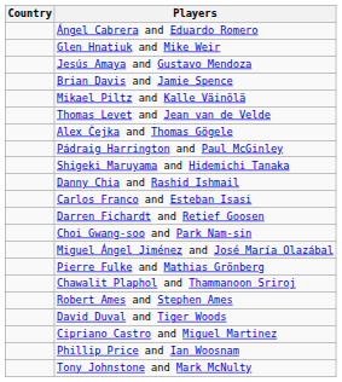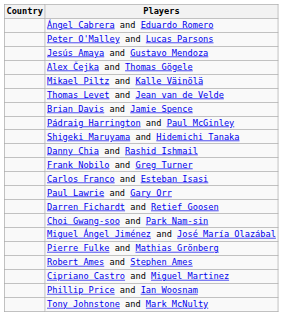 <table class="wikitable" style="font-size:95%;">
 <tr>
 <th>Country</th>
 <th>Players</th>
 </tr>
 <tr>
 <td></td>
 <td><a href='#'>Ángel Cabrera</a> and <a href='#'>Eduardo Romero</a></td>
 </tr>
 <tr>
 <td></td>
-<td><a href='#'>Glen Hnatiuk</a> and <a href='#'>Mike Weir</a></td>
+<td><a href='#'>Peter O'Malley</a> and <a href='#'>Lucas Parsons</a></td>
 </tr>
 <tr>
 <td></td>
 <td><a href='#'>Jesús Amaya</a> and <a href='#'>Gustavo Mendoza</a></td>
 </tr>
 <tr>
 <td></td>
-<td><a href='#'>Brian Davis</a> and <a href='#'>Jamie Spence</a></td>
+<td><a href='#'>Alex Čejka</a> and <a href='#'>Thomas Gögele</a></td>
 </tr>
 <tr>
 <td></td>
 <td><a href='#'>Mikael Piltz</a> and <a href='#'>Kalle Väinölä</a></td>
 </tr>
 <tr>
 <td></td>
 <td><a href='#'>Thomas Levet</a> and <a href='#'>Jean van de Velde</a></td>
 </tr>
 <tr>
 <td></td>
-<td><a href='#'>Alex Čejka</a> and <a href='#'>Thomas Gögele</a></td>
+<td><a href='#'>Brian Davis</a> and <a href='#'>Jamie Spence</a></td>
 </tr>
 <tr>
 <td></td>
 <td><a href='#'>Pádraig Harrington</a> and <a href='#'>Paul McGinley</a></td>
 </tr>
 <tr>
 <td></td>
 <td><a href='#'>Shigeki Maruyama</a> and <a href='#'>Hidemichi Tanaka</a></td>
 </tr>
 <tr>
 <td></td>
 <td><a href='#'>Danny Chia</a> and <a href='#'>Rashid Ishmail</a></td>
 </tr>
 <tr>
 <td></td>
+<td><a href='#'>Frank Nobilo</a> and <a href='#'>Greg Turner</a></td>
+</tr>
+<tr>
+<td></td>
 <td><a href='#'>Carlos Franco</a> and <a href='#'>Esteban Isasi</a></td>
+</tr>
+<tr>
+<td></td>
+<td><a href='#'>Paul Lawrie</a> and <a href='#'>Gary Orr</a></td>
 </tr>
 <tr>
 <td></td>
 <td><a href='#'>Darren Fichardt</a> and <a href='#'>Retief Goosen</a></td>
 </tr>
 <tr>
 <td></td>
 <td><a href='#'>Choi Gwang-soo</a> and <a href='#'>Park Nam-sin</a></td>
 </tr>
 <tr>
 <td></td>
 <td><a href='#'>Miguel Ángel Jiménez</a> and <a href='#'>José María Olazábal</a></td>
 </tr>
 <tr>
 <td></td>
 <td><a href='#'>Pierre Fulke</a> and <a href='#'>Mathias Grönberg</a></td>
 </tr>
 <tr>
 <td></td>
-<td><a href='#'>Chawalit Plaphol</a> and <a href='#'>Thammanoon Sriroj</a></td>
-</tr>
-<tr>
-<td></td>
 <td><a href='#'>Robert Ames</a> and <a href='#'>Stephen Ames</a></td>
-</tr>
-<tr>
-<td></td>
-<td><a href='#'>David Duval</a> and <a href='#'>Tiger Woods</a></td>
 </tr>
 <tr>
 <td></td>
 <td><a href='#'>Cipriano Castro</a> and <a href='#'>Miguel Martinez</a></td>
 </tr>
 <tr>
 <td></td>
 <td><a href='#'>Phillip Price</a> and <a href='#'>Ian Woosnam</a></td>
 </tr>
 <tr>
 <td></td>
 <td><a href='#'>Tony Johnstone</a> and <a href='#'>Mark McNulty</a></td>
 </tr>
 </table>
